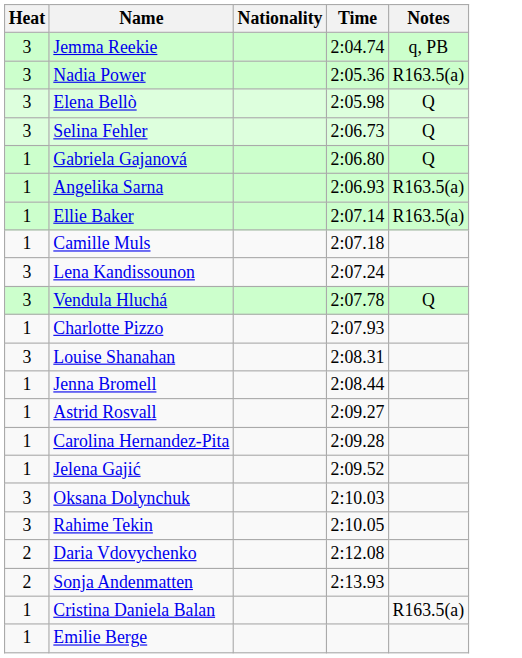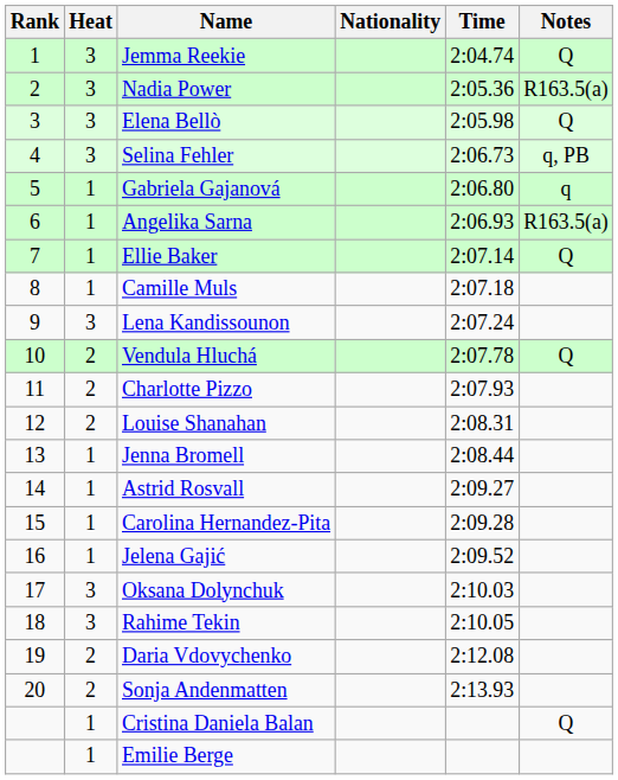 <table class="wikitable sortable" style="text-align:center">
 <tr>
+<th>Rank</th>
 <th>Heat</th>
 <th>Name</th>
 <th>Nationality</th>
 <th>Time</th>
 <th>Notes</th>
 </tr>
 <tr bgcolor=ccffcc>
+<td>1</td>
 <td>3</td>
 <td align=left><a href='#'>Jemma Reekie</a></td>
 <td align=left></td>
 <td>2:04.74</td>
-<td>q, PB</td>
+<td>Q</td>
 </tr>
 <tr bgcolor=ccffcc>
+<td>2</td>
 <td>3</td>
 <td align=left><a href='#'>Nadia Power</a></td>
 <td align=left></td>
 <td>2:05.36</td>
 <td>R163.5(a)</td>
 </tr>
 <tr bgcolor=ddffdd>
 <td>3</td>
+<td>3</td>
 <td align=left><a href='#'>Elena Bellò</a></td>
 <td align=left></td>
 <td>2:05.98</td>
 <td>Q</td>
 </tr>
 <tr bgcolor=ddffdd>
+<td>4</td>
 <td>3</td>
 <td align=left><a href='#'>Selina Fehler</a></td>
 <td align=left></td>
 <td>2:06.73</td>
-<td>Q</td>
+<td>q, PB</td>
 </tr>
 <tr bgcolor=ccffcc>
+<td>5</td>
 <td>1</td>
 <td align=left><a href='#'>Gabriela Gajanová</a></td>
 <td align=left></td>
 <td>2:06.80</td>
-<td>Q</td>
+<td>q</td>
 </tr>
 <tr bgcolor=ccffcc>
+<td>6</td>
 <td>1</td>
 <td align=left><a href='#'>Angelika Sarna</a></td>
 <td align=left></td>
 <td>2:06.93</td>
 <td>R163.5(a)</td>
 </tr>
 <tr bgcolor=ccffcc>
+<td>7</td>
 <td>1</td>
 <td align=left><a href='#'>Ellie Baker</a></td>
 <td align=left></td>
 <td>2:07.14</td>
-<td>R163.5(a)</td>
+<td>Q</td>
 </tr>
 <tr>
+<td>8</td>
 <td>1</td>
 <td align=left><a href='#'>Camille Muls</a></td>
 <td align=left></td>
 <td>2:07.18</td>
 <td></td>
 </tr>
 <tr>
+<td>9</td>
 <td>3</td>
 <td align=left><a href='#'>Lena Kandissounon</a></td>
 <td align=left></td>
 <td>2:07.24</td>
 <td></td>
 </tr>
 <tr bgcolor=ccffcc>
-<td>3</td>
+<td>10</td>
+<td>2</td>
 <td align=left><a href='#'>Vendula Hluchá</a></td>
 <td align=left></td>
 <td>2:07.78</td>
 <td>Q</td>
 </tr>
 <tr>
-<td>1</td>
+<td>11</td>
+<td>2</td>
 <td align=left><a href='#'>Charlotte Pizzo</a></td>
 <td align=left></td>
 <td>2:07.93</td>
 <td></td>
 </tr>
 <tr>
-<td>3</td>
+<td>12</td>
+<td>2</td>
 <td align=left><a href='#'>Louise Shanahan</a></td>
 <td align=left></td>
 <td>2:08.31</td>
 <td></td>
 </tr>
 <tr>
+<td>13</td>
 <td>1</td>
 <td align=left><a href='#'>Jenna Bromell</a></td>
 <td align=left></td>
 <td>2:08.44</td>
 <td></td>
 </tr>
 <tr>
+<td>14</td>
 <td>1</td>
 <td align=left><a href='#'>Astrid Rosvall</a></td>
 <td align=left></td>
 <td>2:09.27</td>
 <td></td>
 </tr>
 <tr>
+<td>15</td>
 <td>1</td>
 <td align=left><a href='#'>Carolina Hernandez-Pita</a></td>
 <td align=left></td>
 <td>2:09.28</td>
 <td></td>
 </tr>
 <tr>
+<td>16</td>
 <td>1</td>
 <td align=left><a href='#'>Jelena Gajić</a></td>
 <td align=left></td>
 <td>2:09.52</td>
 <td></td>
 </tr>
 <tr>
+<td>17</td>
 <td>3</td>
 <td align=left><a href='#'>Oksana Dolynchuk</a></td>
 <td align=left></td>
 <td>2:10.03</td>
 <td></td>
 </tr>
 <tr>
+<td>18</td>
 <td>3</td>
 <td align=left><a href='#'>Rahime Tekin</a></td>
 <td align=left></td>
 <td>2:10.05</td>
 <td></td>
 </tr>
 <tr>
+<td>19</td>
 <td>2</td>
 <td align=left><a href='#'>Daria Vdovychenko</a></td>
 <td align=left></td>
 <td>2:12.08</td>
 <td></td>
 </tr>
 <tr>
+<td>20</td>
 <td>2</td>
 <td align=left><a href='#'>Sonja Andenmatten</a></td>
 <td align=left></td>
 <td>2:13.93</td>
 <td></td>
 </tr>
 <tr>
+<td></td>
 <td>1</td>
 <td align=left><a href='#'>Cristina Daniela Balan</a></td>
 <td align=left></td>
 <td></td>
-<td>R163.5(a)</td>
+<td>Q</td>
 </tr>
 <tr>
+<td></td>
 <td>1</td>
 <td align=left><a href='#'>Emilie Berge</a></td>
 <td align=left></td>
 <td></td>
 <td></td>
 </tr>
 </table>
